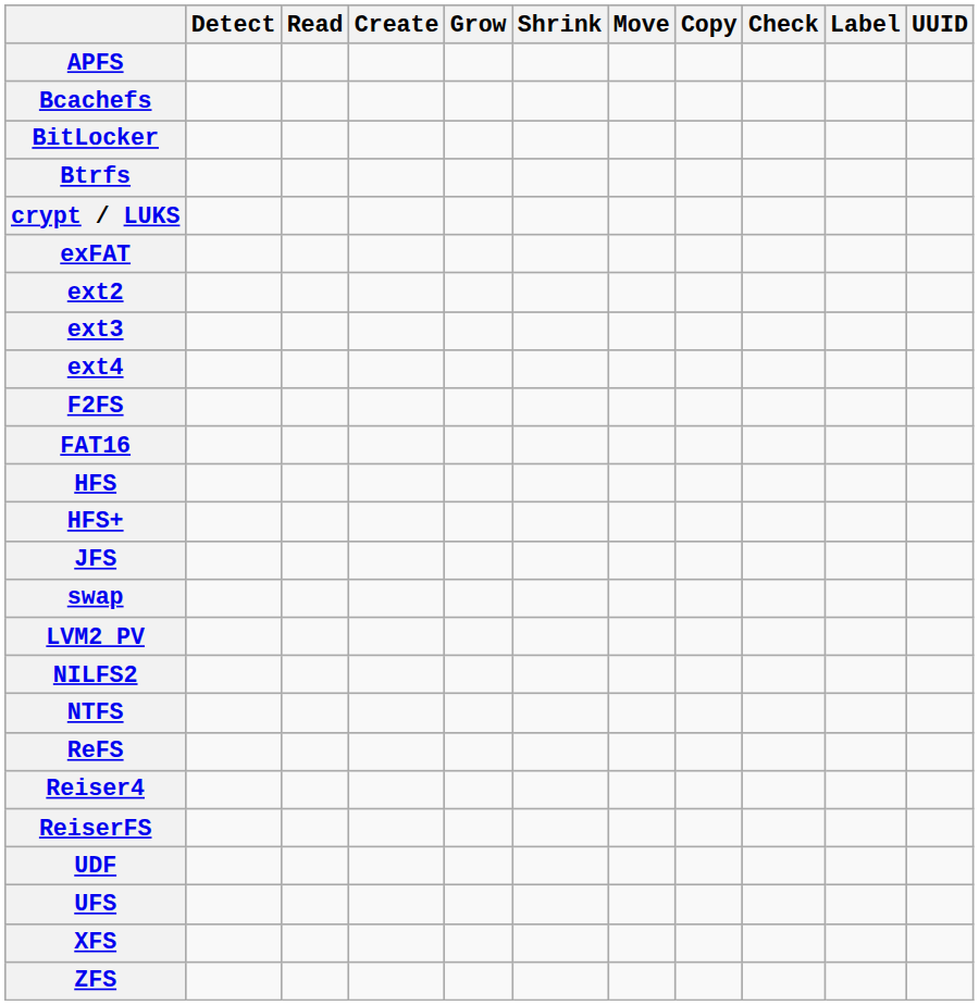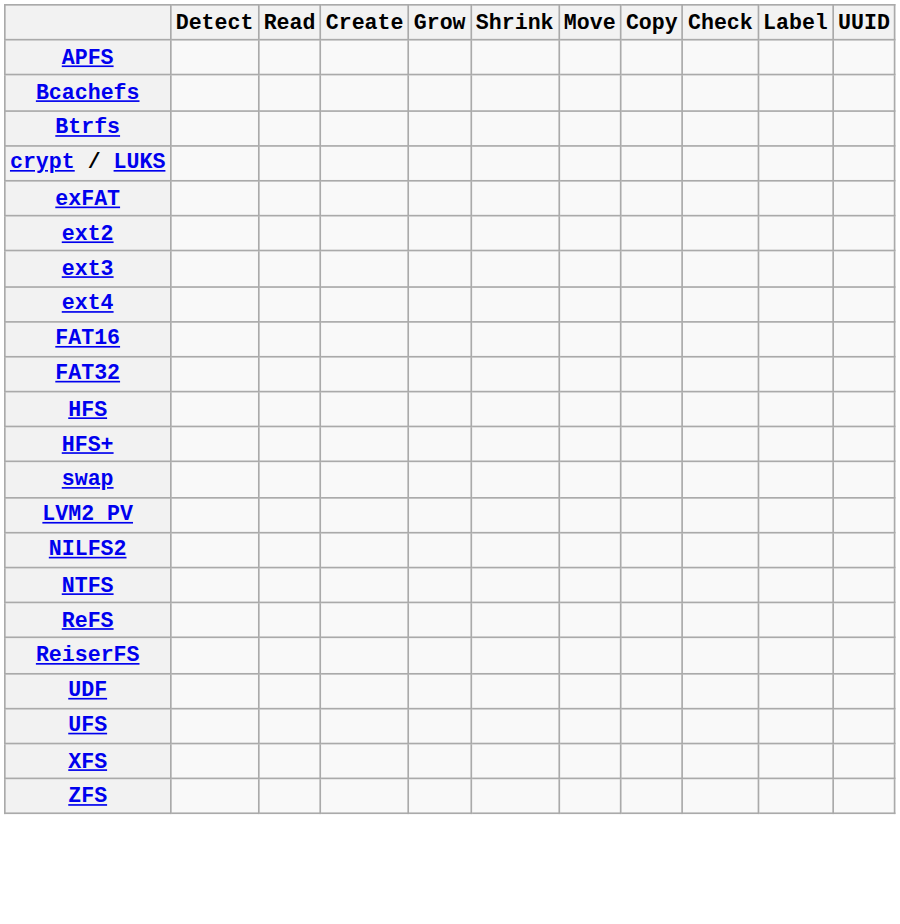 <table class="wikitable sortable">
 <tr>
 <th class="unsortable"></th>
 <th>Detect</th>
 <th>Read</th>
 <th>Create</th>
 <th>Grow</th>
 <th>Shrink</th>
 <th>Move</th>
 <th>Copy</th>
 <th>Check</th>
 <th>Label</th>
 <th>UUID</th>
 </tr>
 <tr>
 <th><a href='#'>APFS</a></th>
 <td></td>
 <td></td>
 <td></td>
 <td></td>
 <td></td>
 <td></td>
 <td></td>
 <td></td>
 <td></td>
 <td></td>
 </tr>
 <tr>
 <th><a href='#'>Bcachefs</a></th>
-<td></td>
-<td></td>
-<td></td>
-<td></td>
-<td></td>
-<td></td>
-<td></td>
-<td></td>
-<td></td>
-<td></td>
-</tr>
-<tr>
-<th><a href='#'>BitLocker</a></th>
 <td></td>
 <td></td>
 <td></td>
 <td></td>
 <td></td>
 <td></td>
 <td></td>
 <td></td>
 <td></td>
 <td></td>
 </tr>
 <tr>
 <th><a href='#'>Btrfs</a></th>
 <td></td>
 <td></td>
 <td></td>
 <td></td>
 <td></td>
 <td></td>
 <td></td>
 <td></td>
 <td></td>
 <td></td>
 </tr>
 <tr>
 <th><a href='#'>crypt</a> / <a href='#'>LUKS</a></th>
 <td></td>
 <td></td>
 <td></td>
 <td></td>
 <td></td>
 <td></td>
 <td></td>
 <td></td>
 <td></td>
 <td></td>
 </tr>
 <tr>
 <th><a href='#'>exFAT</a></th>
 <td></td>
 <td></td>
 <td></td>
 <td></td>
 <td></td>
 <td></td>
 <td></td>
 <td></td>
 <td></td>
 <td></td>
 </tr>
 <tr>
 <th><a href='#'>ext2</a></th>
 <td></td>
 <td></td>
 <td></td>
 <td></td>
 <td></td>
 <td></td>
 <td></td>
 <td></td>
 <td></td>
 <td></td>
 </tr>
 <tr>
 <th><a href='#'>ext3</a></th>
 <td></td>
 <td></td>
 <td></td>
 <td></td>
 <td></td>
 <td></td>
 <td></td>
 <td></td>
 <td></td>
 <td></td>
 </tr>
 <tr>
 <th><a href='#'>ext4</a></th>
 <td></td>
 <td></td>
 <td></td>
 <td></td>
 <td></td>
 <td></td>
 <td></td>
 <td></td>
 <td></td>
 <td></td>
 </tr>
 <tr>
-<th><a href='#'>F2FS</a></th>
+<th><a href='#'>FAT16</a></th>
 <td></td>
 <td></td>
 <td></td>
 <td></td>
 <td></td>
 <td></td>
 <td></td>
 <td></td>
 <td></td>
 <td></td>
 </tr>
 <tr>
-<th><a href='#'>FAT16</a></th>
+<th><a href='#'>FAT32</a></th>
 <td></td>
 <td></td>
 <td></td>
 <td></td>
 <td></td>
 <td></td>
 <td></td>
 <td></td>
 <td></td>
 <td></td>
 </tr>
 <tr>
 <th><a href='#'>HFS</a></th>
 <td></td>
 <td></td>
 <td></td>
 <td></td>
 <td></td>
 <td></td>
 <td></td>
 <td></td>
 <td></td>
 <td></td>
 </tr>
 <tr>
 <th><a href='#'>HFS+</a></th>
-<td></td>
-<td></td>
-<td></td>
-<td></td>
-<td></td>
-<td></td>
-<td></td>
-<td></td>
-<td></td>
-<td></td>
-</tr>
-<tr>
-<th><a href='#'>JFS</a></th>
 <td></td>
 <td></td>
 <td></td>
 <td></td>
 <td></td>
 <td></td>
 <td></td>
 <td></td>
 <td></td>
 <td></td>
 </tr>
 <tr>
 <th><a href='#'>swap</a></th>
 <td></td>
 <td></td>
 <td></td>
 <td></td>
 <td></td>
 <td></td>
 <td></td>
 <td></td>
 <td></td>
 <td></td>
 </tr>
 <tr>
 <th><a href='#'>LVM2 PV</a></th>
 <td></td>
 <td></td>
 <td></td>
 <td></td>
 <td></td>
 <td></td>
 <td></td>
 <td></td>
 <td></td>
 <td></td>
 </tr>
 <tr>
 <th><a href='#'>NILFS2</a></th>
 <td></td>
 <td></td>
 <td></td>
 <td></td>
 <td></td>
 <td></td>
 <td></td>
 <td></td>
 <td></td>
 <td></td>
 </tr>
 <tr>
 <th><a href='#'>NTFS</a></th>
 <td></td>
 <td></td>
 <td></td>
 <td></td>
 <td></td>
 <td></td>
 <td></td>
 <td></td>
 <td></td>
 <td></td>
 </tr>
 <tr>
 <th><a href='#'>ReFS</a></th>
 <td></td>
 <td></td>
 <td></td>
 <td></td>
 <td></td>
 <td></td>
 <td></td>
 <td></td>
 <td></td>
 <td></td>
 </tr>
 <tr>
-<th><a href='#'>Reiser4</a></th>
-<td></td>
-<td></td>
-<td></td>
-<td></td>
-<td></td>
-<td></td>
-<td></td>
-<td></td>
-<td></td>
-<td></td>
-</tr>
-<tr>
 <th><a href='#'>ReiserFS</a></th>
 <td></td>
 <td></td>
 <td></td>
 <td></td>
 <td></td>
 <td></td>
 <td></td>
 <td></td>
 <td></td>
 <td></td>
 </tr>
 <tr>
 <th><a href='#'>UDF</a></th>
 <td></td>
 <td></td>
 <td></td>
 <td></td>
 <td></td>
 <td></td>
 <td></td>
 <td></td>
 <td></td>
 <td></td>
 </tr>
 <tr>
 <th><a href='#'>UFS</a></th>
 <td></td>
 <td></td>
 <td></td>
 <td></td>
 <td></td>
 <td></td>
 <td></td>
 <td></td>
 <td></td>
 <td></td>
 </tr>
 <tr>
 <th><a href='#'>XFS</a></th>
 <td></td>
 <td></td>
 <td></td>
 <td></td>
 <td></td>
 <td></td>
 <td></td>
 <td></td>
 <td></td>
 <td></td>
 </tr>
 <tr>
 <th><a href='#'>ZFS</a></th>
 <td></td>
 <td></td>
 <td></td>
 <td></td>
 <td></td>
 <td></td>
 <td></td>
 <td></td>
 <td></td>
 <td></td>
 </tr>
 </table>
